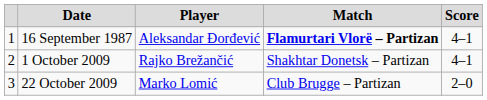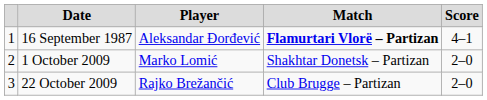 <table class="wikitable" style="text-align: center;">
 <tr>
 <th style="background:#DCDCDC"></th>
 <th style="background:#DCDCDC">Date</th>
 <th style="background:#DCDCDC">Player</th>
 <th style="background:#DCDCDC">Match</th>
 <th width="35" style="background:#DCDCDC">Score</th>
 </tr>
 <tr>
 <td align=left>1</td>
 <td align=left>16 September 1987</td>
 <td align=left><a href='#'>Aleksandar Đorđević</a></td>
 <td align=left><strong> <a href='#'>Flamurtari Vlorë</a> – Partizan</strong></td>
 <td align=center>4–1</td>
 </tr>
 <tr>
 <td align=left>2</td>
 <td align=left>1 October 2009</td>
-<td align=left><a href='#'>Rajko Brežančić</a></td>
+<td align=left><a href='#'>Marko Lomić</a></td>
 <td align=left> <a href='#'>Shakhtar Donetsk</a> – Partizan</td>
-<td align=center>4–1</td>
+<td align=center>2–0</td>
 </tr>
 <tr>
 <td align=left>3</td>
 <td align=left>22 October 2009</td>
-<td align=left><a href='#'>Marko Lomić</a></td>
+<td align=left><a href='#'>Rajko Brežančić</a></td>
 <td align=left> <a href='#'>Club Brugge</a> – Partizan</td>
 <td align=center>2–0</td>
 </tr>
 </table>
